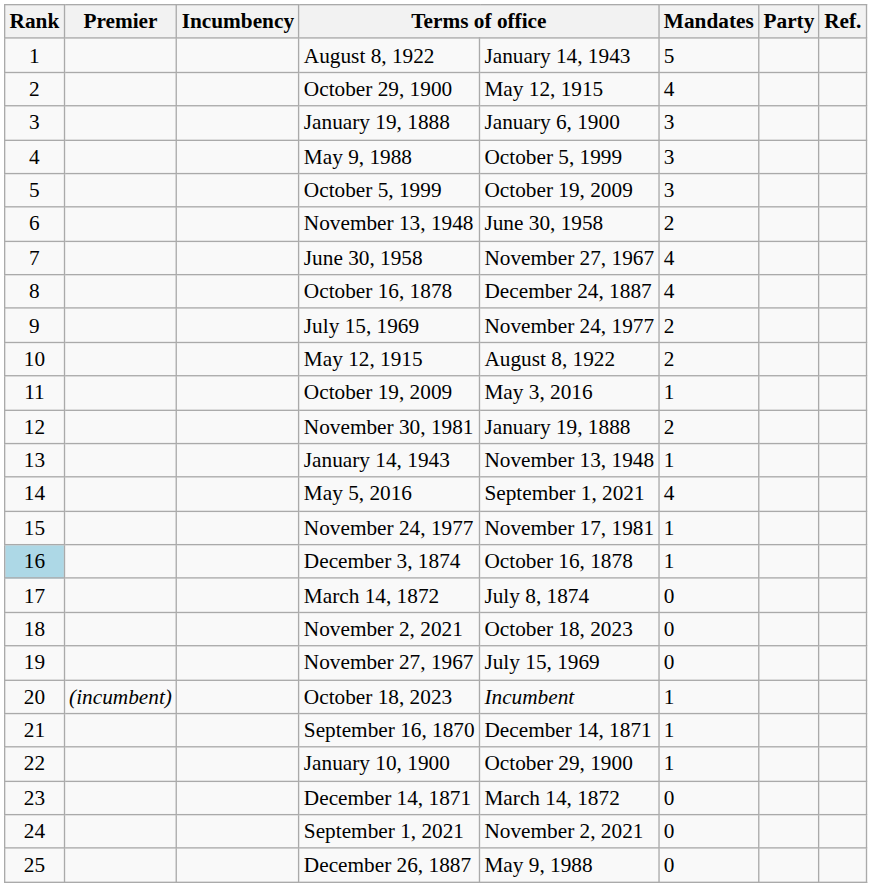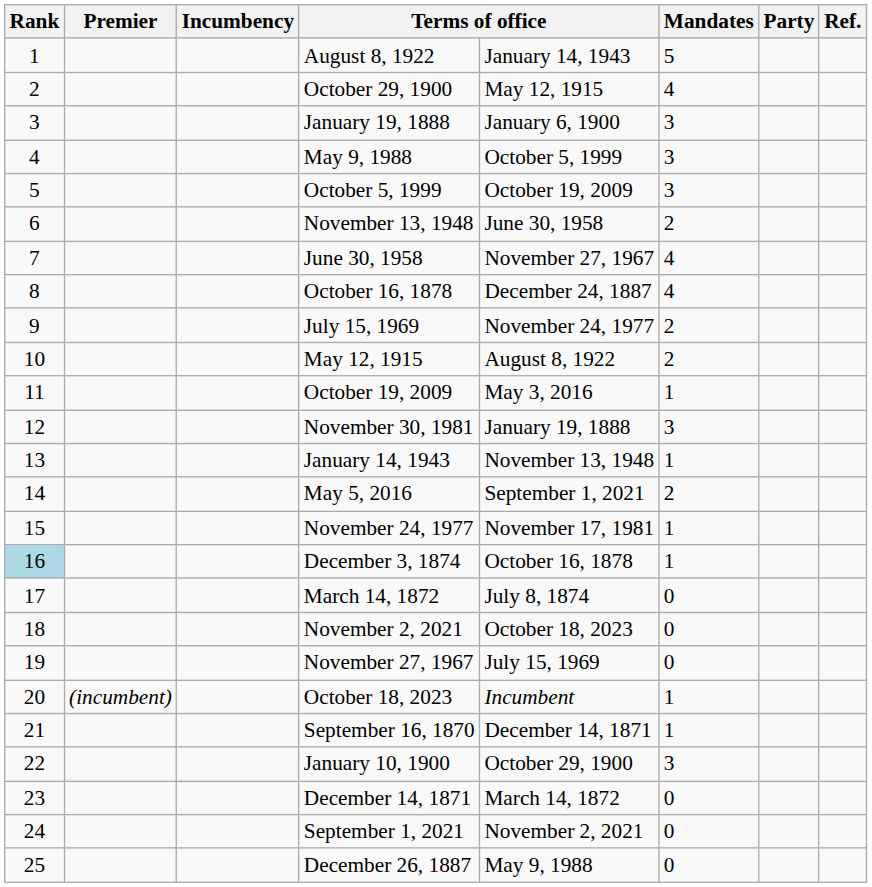 <table class="wikitable sortable">
 <tr>
 <th>Rank</th>
 <th>Premier</th>
 <th>Incumbency</th>
 <th colspan="2">Terms of office</th>
 <th>Mandates</th>
 <th>Party</th>
 <th>Ref.</th>
 </tr>
 <tr>
 <td style="text-align: center;">1</td>
 <td></td>
 <td></td>
 <td>August 8, 1922</td>
 <td>January 14, 1943</td>
 <td>5</td>
 <td></td>
 <td></td>
 </tr>
 <tr>
 <td style="text-align: center;">2</td>
 <td></td>
 <td></td>
 <td>October 29, 1900</td>
 <td>May 12, 1915</td>
 <td>4</td>
 <td></td>
 <td></td>
 </tr>
 <tr>
 <td style="text-align: center;">3</td>
 <td></td>
 <td></td>
 <td>January 19, 1888</td>
 <td>January 6, 1900</td>
 <td>3</td>
 <td></td>
 <td></td>
 </tr>
 <tr>
 <td style="text-align: center;">4</td>
 <td></td>
 <td></td>
 <td>May 9, 1988</td>
 <td>October 5, 1999</td>
 <td>3</td>
 <td></td>
 <td></td>
 </tr>
 <tr>
 <td style="text-align: center;">5</td>
 <td></td>
 <td></td>
 <td>October 5, 1999</td>
 <td>October 19, 2009</td>
 <td>3</td>
 <td></td>
 <td></td>
 </tr>
 <tr>
 <td style="text-align: center;">6</td>
 <td></td>
 <td></td>
 <td>November 13, 1948</td>
 <td>June 30, 1958</td>
 <td>2</td>
 <td></td>
 <td></td>
 </tr>
 <tr>
 <td style="text-align: center;">7</td>
 <td></td>
 <td></td>
 <td>June 30, 1958</td>
 <td>November 27, 1967</td>
 <td>4</td>
 <td></td>
 <td></td>
 </tr>
 <tr>
 <td style="text-align: center;">8</td>
 <td></td>
 <td></td>
 <td>October 16, 1878</td>
 <td>December 24, 1887</td>
 <td>4</td>
 <td></td>
 <td></td>
 </tr>
 <tr>
 <td style="text-align: center;">9</td>
 <td></td>
 <td></td>
 <td>July 15, 1969</td>
 <td>November 24, 1977</td>
 <td>2</td>
 <td></td>
 <td></td>
 </tr>
 <tr>
 <td style="text-align: center;">10</td>
 <td></td>
 <td></td>
 <td>May 12, 1915</td>
 <td>August 8, 1922</td>
 <td>2</td>
 <td></td>
 <td></td>
 </tr>
 <tr>
 <td style="text-align: center;">11</td>
 <td></td>
 <td></td>
 <td>October 19, 2009</td>
 <td>May 3, 2016</td>
 <td>1</td>
 <td></td>
 <td></td>
 </tr>
 <tr>
 <td style="text-align: center;">12</td>
 <td></td>
 <td></td>
 <td>November 30, 1981</td>
 <td>January 19, 1888</td>
-<td>2</td>
+<td>3</td>
 <td></td>
 <td></td>
 </tr>
 <tr>
 <td style="text-align: center;">13</td>
 <td></td>
 <td></td>
 <td>January 14, 1943</td>
 <td>November 13, 1948</td>
 <td>1</td>
 <td></td>
 <td></td>
 </tr>
 <tr>
 <td style="text-align: center;">14</td>
 <td></td>
 <td></td>
 <td>May 5, 2016</td>
 <td>September 1, 2021</td>
-<td>4</td>
+<td>2</td>
 <td></td>
 <td></td>
 </tr>
 <tr>
 <td style="text-align: center;">15</td>
 <td></td>
 <td></td>
 <td>November 24, 1977</td>
 <td>November 17, 1981</td>
 <td>1</td>
 <td></td>
 <td></td>
 </tr>
 <tr>
 <td style="background: lightblue; text-align: center;">16</td>
 <td></td>
 <td></td>
 <td>December 3, 1874</td>
 <td>October 16, 1878</td>
 <td>1</td>
 <td></td>
 <td></td>
 </tr>
 <tr>
 <td style="text-align: center;">17</td>
 <td></td>
 <td></td>
 <td>March 14, 1872</td>
 <td>July 8, 1874</td>
 <td>0</td>
 <td></td>
 <td></td>
 </tr>
 <tr>
 <td style="text-align: center;">18</td>
 <td></td>
 <td></td>
 <td>November 2, 2021</td>
 <td>October 18, 2023</td>
 <td>0</td>
 <td></td>
 <td></td>
 </tr>
 <tr>
 <td style="text-align: center;">19</td>
 <td></td>
 <td></td>
 <td>November 27, 1967</td>
 <td>July 15, 1969</td>
 <td>0</td>
 <td></td>
 <td></td>
 </tr>
 <tr>
 <td style="text-align: center;">20</td>
 <td><strong></strong> <em>(incumbent)</em></td>
 <td></td>
 <td>October 18, 2023</td>
 <td><em>Incumbent</em></td>
 <td>1</td>
 <td></td>
 </tr>
 <tr>
 <td style="text-align: center;">21</td>
 <td></td>
 <td></td>
 <td>September 16, 1870</td>
 <td>December 14, 1871</td>
 <td>1</td>
 <td></td>
 <td></td>
 </tr>
 <tr>
 <td style="text-align: center;">22</td>
 <td></td>
 <td></td>
 <td>January 10, 1900</td>
 <td>October 29, 1900</td>
-<td>1</td>
+<td>3</td>
 <td></td>
 <td></td>
 </tr>
 <tr>
 <td style="text-align: center;">23</td>
 <td></td>
 <td></td>
 <td>December 14, 1871</td>
 <td>March 14, 1872</td>
 <td>0</td>
 <td></td>
 <td></td>
 </tr>
 <tr>
 <td style="text-align: center;">24</td>
 <td></td>
 <td></td>
 <td>September 1, 2021</td>
 <td>November 2, 2021</td>
 <td>0</td>
 <td></td>
 <td></td>
 </tr>
 <tr>
 <td style="text-align: center;">25</td>
 <td></td>
 <td></td>
 <td>December 26, 1887</td>
 <td>May 9, 1988</td>
 <td>0</td>
 <td></td>
 <td></td>
 </tr>
 <tr>
 </tr>
 </table>
